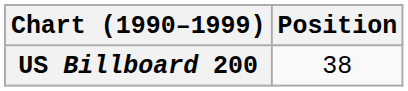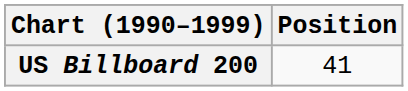 <table class="wikitable plainrowheaders">
 <tr>
 <th scope="col">Chart (1990–1999)</th>
 <th scope="col">Position</th>
 </tr>
 <tr>
 <th scope="row">US <em>Billboard</em> 200</th>
-<td style="text-align:center;">38</td>
+<td style="text-align:center;">41</td>
 </tr>
 </table>
